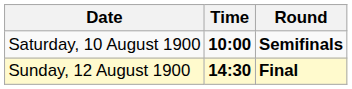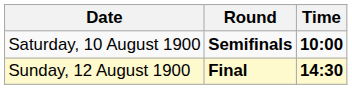 <table class="wikitable">
 <tr>
 <th>Date</th>
+<th>Round</th>
 <th>Time</th>
-<th>Round</th>
 </tr>
 <tr>
 <td>Saturday, 10 August 1900</td>
+<td><strong>Semifinals</strong></td>
 <td><strong>10:00</strong></td>
-<td><strong>Semifinals</strong></td>
 </tr>
 <tr style=background:lemonchiffon>
 <td>Sunday, 12 August 1900</td>
+<td><strong>Final</strong></td>
 <td><strong>14:30</strong></td>
-<td><strong>Final</strong></td>
 </tr>
 </table>
